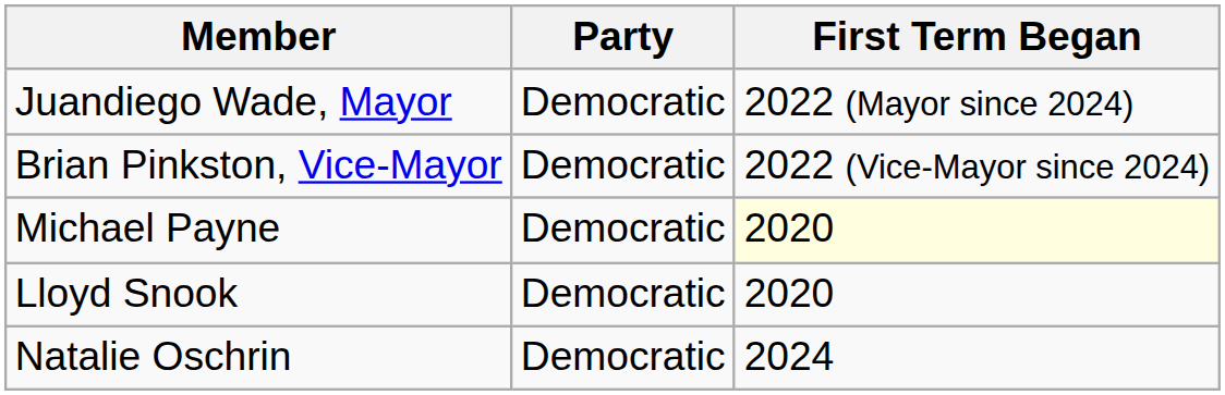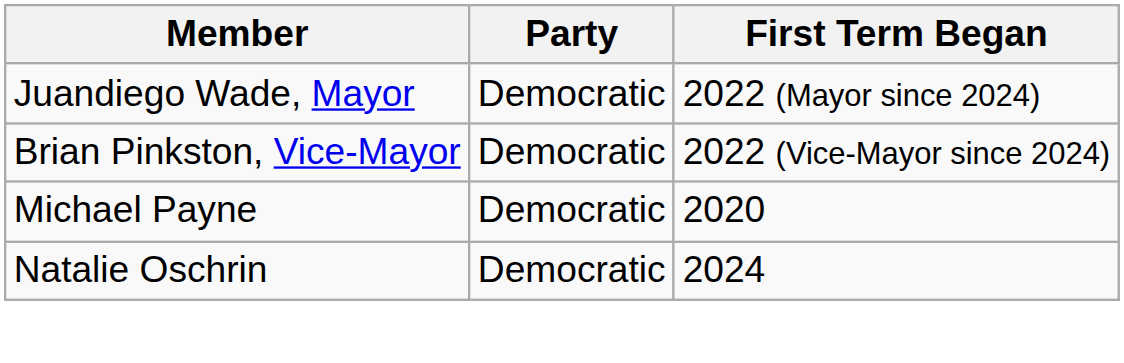 <table class="wikitable sortable">
 <tr>
 <th>Member</th>
 <th>Party</th>
 <th>First Term Began</th>
 </tr>
 <tr>
 <td>Juandiego Wade, <a href='#'>Mayor</a></td>
 <td>Democratic</td>
 <td>2022 <small>(Mayor since 2024)</small></td>
 </tr>
 <tr>
 <td>Brian Pinkston, <a href='#'>Vice-Mayor</a></td>
 <td>Democratic</td>
 <td>2022 <small>(Vice-Mayor since 2024)</small></td>
 </tr>
 <tr>
 <td>Michael Payne</td>
 <td>Democratic</td>
-<td style="background: lightyellow;">2020</td>
-</tr>
-<tr>
-<td>Lloyd Snook</td>
-<td>Democratic</td>
 <td>2020</td>
 </tr>
 <tr>
 <td>Natalie Oschrin</td>
 <td>Democratic</td>
 <td>2024</td>
 </tr>
 </table>
